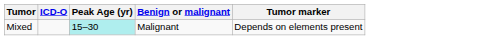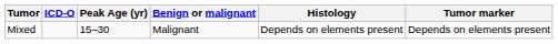 <table class="wikitable">
 <tr>
 <th>Tumor</th>
 <th><a href='#'>ICD-O</a></th>
 <th>Peak Age (yr)</th>
 <th><a href='#'>Benign</a> or <a href='#'>malignant</a></th>
+<th>Histology</th>
 <th>Tumor marker</th>
 </tr>
 <tr>
 <td>Mixed</td>
 <td></td>
-<td style="background: paleturquoise;">15–30</td>
+<td>15–30</td>
 <td>Malignant</td>
+<td>Depends on elements present</td>
 <td>Depends on elements present</td>
 </tr>
 </table>
